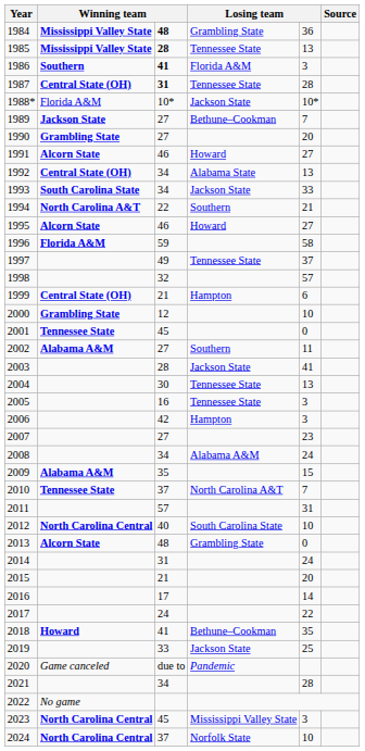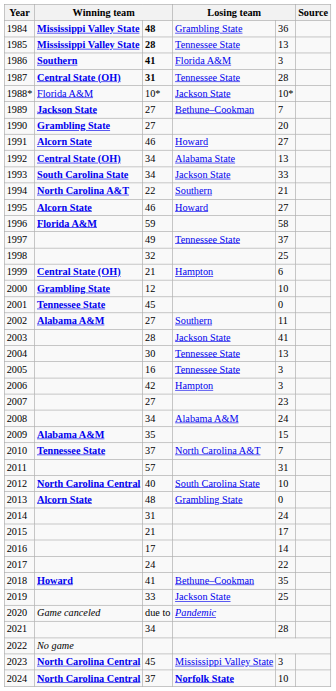 <table class="wikitable">
 <tr>
 <th>Year</th>
 <th style="background:; color:;" colspan="2">Winning team</th>
 <th style="background:; color:;" colspan="2">Losing team</th>
 <th>Source</th>
 </tr>
 <tr>
 <td>1984</td>
 <td><strong><a href='#'>Mississippi Valley State</a></strong></td>
 <td><strong>48</strong></td>
 <td><a href='#'>Grambling State</a></td>
 <td>36</td>
 <td></td>
 </tr>
 <tr>
 <td>1985</td>
 <td><strong><a href='#'>Mississippi Valley State</a></strong></td>
 <td><strong>28</strong></td>
 <td><a href='#'>Tennessee State</a></td>
 <td>13</td>
 <td></td>
 </tr>
 <tr>
 <td>1986</td>
 <td><strong><a href='#'>Southern</a> </strong></td>
 <td><strong>41</strong></td>
 <td><a href='#'>Florida A&M</a></td>
 <td>3</td>
 <td></td>
 </tr>
 <tr>
 <td>1987</td>
 <td><strong><a href='#'>Central State (OH)</a></strong></td>
 <td><strong>31</strong></td>
 <td><a href='#'>Tennessee State</a></td>
 <td>28</td>
 <td></td>
 </tr>
 <tr>
 <td>1988*</td>
 <td><a href='#'>Florida A&M</a></td>
 <td>10*</td>
 <td><a href='#'>Jackson State</a></td>
 <td>10*</td>
 <td></td>
 </tr>
 <tr>
 <td>1989</td>
 <td><strong><a href='#'>Jackson State</a></strong></td>
 <td>27</td>
 <td><a href='#'>Bethune–Cookman</a></td>
 <td>7</td>
 <td></td>
 </tr>
 <tr>
 <td>1990</td>
 <td><strong><a href='#'>Grambling State</a></strong></td>
 <td>27</td>
 <td></td>
 <td>20</td>
 <td></td>
 </tr>
 <tr>
 <td>1991</td>
 <td><strong><a href='#'>Alcorn State</a></strong></td>
 <td>46</td>
 <td><a href='#'>Howard</a></td>
 <td>27</td>
 <td></td>
 </tr>
 <tr>
 <td>1992</td>
 <td><strong><a href='#'>Central State (OH)</a></strong></td>
 <td>34</td>
 <td><a href='#'>Alabama State</a></td>
 <td>13</td>
 <td></td>
 </tr>
 <tr>
 <td>1993</td>
 <td><strong><a href='#'>South Carolina State</a></strong></td>
 <td>34</td>
 <td><a href='#'>Jackson State</a></td>
 <td>33</td>
 <td></td>
 </tr>
 <tr>
 <td>1994</td>
 <td><strong><a href='#'>North Carolina A&T</a></strong></td>
 <td>22</td>
 <td><a href='#'>Southern</a></td>
 <td>21</td>
 <td></td>
 </tr>
 <tr>
 <td>1995</td>
 <td><strong><a href='#'>Alcorn State</a></strong></td>
 <td>46</td>
 <td><a href='#'>Howard</a></td>
 <td>27</td>
 <td></td>
 </tr>
 <tr>
 <td>1996</td>
 <td><strong><a href='#'>Florida A&M</a></strong></td>
 <td>59</td>
 <td></td>
 <td>58</td>
 <td></td>
 </tr>
 <tr>
 <td>1997</td>
 <td><strong></strong></td>
 <td>49</td>
 <td><a href='#'>Tennessee State</a></td>
 <td>37</td>
 <td></td>
 </tr>
 <tr>
 <td>1998</td>
 <td><strong></strong></td>
 <td>32</td>
 <td></td>
-<td>57</td>
+<td>25</td>
 <td></td>
 </tr>
 <tr>
 <td>1999</td>
 <td><strong><a href='#'>Central State (OH)</a></strong></td>
 <td>21</td>
 <td><a href='#'>Hampton</a></td>
 <td>6</td>
 <td></td>
 </tr>
 <tr>
 <td>2000</td>
 <td><strong><a href='#'>Grambling State</a></strong></td>
 <td>12</td>
 <td></td>
 <td>10</td>
 <td></td>
 </tr>
 <tr>
 <td>2001</td>
 <td><strong><a href='#'>Tennessee State</a></strong></td>
 <td>45</td>
 <td></td>
 <td>0</td>
 <td></td>
 </tr>
 <tr>
 <td>2002</td>
 <td><strong><a href='#'>Alabama A&M</a></strong></td>
 <td>27</td>
 <td><a href='#'>Southern</a></td>
 <td>11</td>
 <td></td>
 </tr>
 <tr>
 <td>2003</td>
 <td><strong></strong></td>
 <td>28</td>
 <td><a href='#'>Jackson State</a></td>
 <td>41</td>
 <td></td>
 </tr>
 <tr>
 <td>2004</td>
 <td><strong></strong></td>
 <td>30</td>
 <td><a href='#'>Tennessee State</a></td>
 <td>13</td>
 <td></td>
 </tr>
 <tr>
 <td>2005</td>
 <td><strong></strong></td>
 <td>16</td>
 <td><a href='#'>Tennessee State</a></td>
 <td>3</td>
 <td></td>
 </tr>
 <tr>
 <td>2006</td>
 <td><strong></strong></td>
 <td>42</td>
 <td><a href='#'>Hampton</a></td>
 <td>3</td>
 <td></td>
 </tr>
 <tr>
 <td>2007</td>
 <td><strong></strong></td>
 <td>27</td>
 <td></td>
 <td>23</td>
 <td></td>
 </tr>
 <tr>
 <td>2008</td>
 <td><strong></strong></td>
 <td>34</td>
 <td><a href='#'>Alabama A&M</a></td>
 <td>24</td>
 <td></td>
 </tr>
 <tr>
 <td>2009</td>
 <td><strong><a href='#'>Alabama A&M</a></strong></td>
 <td>35</td>
 <td></td>
 <td>15</td>
 <td></td>
 </tr>
 <tr>
 <td>2010</td>
 <td><strong><a href='#'>Tennessee State</a></strong></td>
 <td>37</td>
 <td><a href='#'>North Carolina A&T</a></td>
 <td>7</td>
 <td></td>
 </tr>
 <tr>
 <td>2011</td>
 <td><strong></strong></td>
 <td>57</td>
 <td></td>
 <td>31</td>
 <td></td>
 </tr>
 <tr>
 <td>2012</td>
 <td><strong><a href='#'>North Carolina Central</a></strong></td>
 <td>40</td>
 <td><a href='#'>South Carolina State</a></td>
 <td>10</td>
 <td></td>
 </tr>
 <tr>
 <td>2013</td>
 <td><strong><a href='#'>Alcorn State</a></strong></td>
 <td>48</td>
 <td><a href='#'>Grambling State</a></td>
 <td>0</td>
 <td></td>
 </tr>
 <tr>
 <td>2014</td>
 <td><strong></strong></td>
 <td>31</td>
 <td></td>
 <td>24</td>
 <td></td>
 </tr>
 <tr>
 <td>2015</td>
 <td><strong></strong></td>
 <td>21</td>
 <td></td>
-<td>20</td>
+<td>17</td>
 <td></td>
 </tr>
 <tr>
 <td>2016</td>
 <td><strong></strong></td>
 <td>17</td>
 <td></td>
 <td>14</td>
 <td></td>
 </tr>
 <tr>
 <td>2017</td>
 <td><strong></strong></td>
 <td>24</td>
 <td></td>
 <td>22</td>
 <td></td>
 </tr>
 <tr>
 <td>2018</td>
 <td><strong><a href='#'>Howard</a></strong></td>
 <td>41</td>
 <td><a href='#'>Bethune–Cookman</a></td>
 <td>35</td>
 <td></td>
 </tr>
 <tr>
 <td>2019</td>
 <td><strong></strong></td>
 <td>33</td>
 <td><a href='#'>Jackson State</a></td>
 <td>25</td>
 <td></td>
 </tr>
 <tr>
 <td>2020</td>
 <td><em>Game canceled</em></td>
 <td>due to</td>
 <td><em><a href='#'>Pandemic</a></em></td>
 <td></td>
 <td></td>
 </tr>
 <tr>
 <td>2021</td>
 <td><strong></strong></td>
 <td>34</td>
 <td></td>
 <td>28</td>
 <td></td>
 </tr>
 <tr>
 <td>2022</td>
 <td><em>No game</em></td>
 <td></td>
 </tr>
 <tr>
 <td>2023</td>
 <td><strong><a href='#'>North Carolina Central</a></strong></td>
 <td>45</td>
 <td><a href='#'>Mississippi Valley State</a></td>
 <td>3</td>
 <td></td>
 </tr>
 <tr>
 <td>2024</td>
 <td><strong><a href='#'>North Carolina Central</a></strong></td>
 <td>37</td>
-<td><a href='#'>Norfolk State</a></td>
+<td><strong><a href='#'>Norfolk State</a></strong></td>
 <td>10</td>
 <td></td>
 </tr>
 </table>
